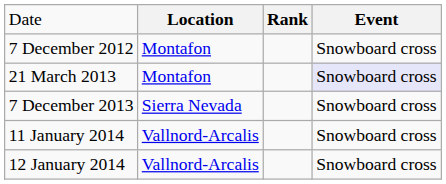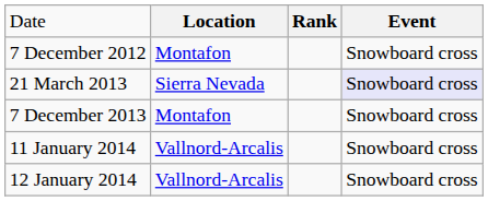 <table class="wikitable sortable" style="font-size:90%" style="text-align:center">
 <tr>
 <td>Date</td>
 <th>Location</th>
 <th>Rank</th>
 <th>Event</th>
 </tr>
 <tr>
 <td>7 December 2012</td>
 <td><a href='#'>Montafon</a></td>
 <td></td>
 <td>Snowboard cross</td>
 </tr>
 <tr>
 <td>21 March 2013</td>
-<td><a href='#'>Montafon</a></td>
+<td><a href='#'>Sierra Nevada</a></td>
 <td></td>
 <td style="background: lavender;">Snowboard cross</td>
 </tr>
 <tr>
 <td>7 December 2013</td>
-<td><a href='#'>Sierra Nevada</a></td>
+<td><a href='#'>Montafon</a></td>
 <td></td>
 <td>Snowboard cross</td>
 </tr>
 <tr>
 <td>11 January 2014</td>
 <td><a href='#'>Vallnord-Arcalis</a></td>
 <td></td>
 <td>Snowboard cross</td>
 </tr>
 <tr>
 <td>12 January 2014</td>
 <td><a href='#'>Vallnord-Arcalis</a></td>
 <td></td>
 <td>Snowboard cross</td>
 </tr>
 </table>
